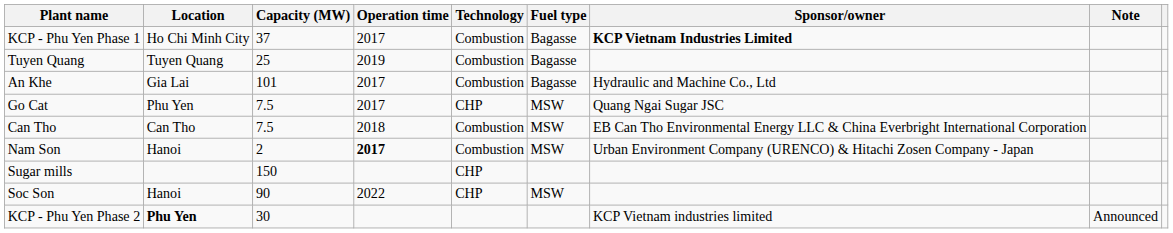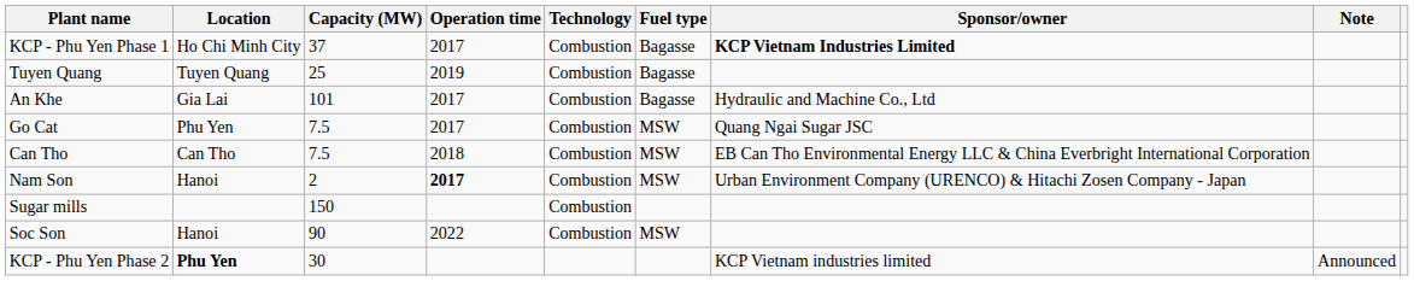 <table class="wikitable sortable">
 <tr>
 <th>Plant  name</th>
 <th>Location</th>
 <th>Capacity (MW)</th>
 <th>Operation time</th>
 <th>Technology</th>
 <th>Fuel type</th>
 <th>Sponsor/owner</th>
 <th>Note</th>
 <th></th>
 </tr>
 <tr>
 <td>KCP - Phu Yen Phase 1</td>
 <td>Ho Chi Minh City</td>
 <td>37</td>
 <td>2017</td>
 <td>Combustion</td>
 <td>Bagasse</td>
 <td><strong>KCP Vietnam Industries Limited</strong></td>
 <td></td>
 <td></td>
 </tr>
 <tr>
 <td>Tuyen Quang</td>
 <td>Tuyen Quang</td>
 <td>25</td>
 <td>2019</td>
 <td>Combustion</td>
 <td>Bagasse</td>
 <td></td>
 <td></td>
 <td></td>
 </tr>
 <tr>
 <td>An Khe</td>
 <td>Gia Lai</td>
 <td>101</td>
 <td>2017</td>
 <td>Combustion</td>
 <td>Bagasse</td>
 <td>Hydraulic and Machine Co., Ltd</td>
 <td></td>
 <td></td>
 </tr>
 <tr>
 <td>Go Cat</td>
 <td>Phu Yen</td>
 <td>7.5</td>
 <td>2017</td>
-<td>CHP</td>
+<td>Combustion</td>
 <td>MSW</td>
 <td>Quang Ngai Sugar JSC</td>
 <td></td>
 <td></td>
 </tr>
 <tr>
 <td>Can Tho</td>
 <td>Can Tho</td>
 <td>7.5</td>
 <td>2018</td>
 <td>Combustion</td>
 <td>MSW</td>
 <td>EB Can Tho Environmental Energy LLC & China Everbright International Corporation</td>
 <td></td>
 <td></td>
 </tr>
 <tr>
 <td>Nam Son</td>
 <td>Hanoi</td>
 <td>2</td>
 <td><strong>2017</strong></td>
 <td>Combustion</td>
 <td>MSW</td>
 <td>Urban Environment Company (URENCO) & Hitachi Zosen Company - Japan</td>
 <td></td>
 <td></td>
 </tr>
 <tr>
 <td>Sugar mills</td>
 <td></td>
 <td>150</td>
 <td></td>
-<td>CHP</td>
+<td>Combustion</td>
 <td></td>
 <td></td>
 <td></td>
 <td></td>
 </tr>
 <tr>
 <td>Soc Son</td>
 <td>Hanoi</td>
 <td>90</td>
 <td>2022</td>
-<td>CHP</td>
+<td>Combustion</td>
 <td>MSW</td>
 <td></td>
 <td></td>
 <td></td>
 </tr>
 <tr>
 <td>KCP - Phu Yen Phase 2</td>
 <td><strong>Phu Yen</strong></td>
 <td>30</td>
 <td></td>
 <td></td>
 <td></td>
 <td>KCP Vietnam industries limited</td>
 <td>Announced</td>
 <td></td>
 </tr>
 </table>
